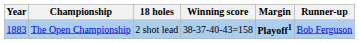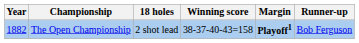 <table class="wikitable">
 <tr>
 <th>Year</th>
 <th>Championship</th>
 <th>18 holes</th>
 <th>Winning score</th>
 <th>Margin</th>
 <th>Runner-up</th>
 </tr>
 <tr style="background:#ABCDEF;">
-<td><a href='#'>1883</a></td>
+<td><a href='#'>1882</a></td>
 <td><a href='#'>The Open Championship</a></td>
 <td>2 shot lead</td>
 <td>38-37-40-43=158</td>
 <td><strong>Playoff<sup>1</sup></strong></td>
 <td> <a href='#'>Bob Ferguson</a></td>
 </tr>
 </table>
